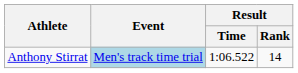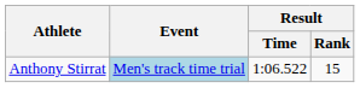 <table class=wikitable style="font-size:90%">
 <tr>
 <th rowspan=2>Athlete</th>
 <th rowspan=2>Event</th>
 <th colspan=2>Result</th>
 </tr>
 <tr>
 <th>Time</th>
 <th>Rank</th>
 </tr>
 <tr style="text-align:center;">
 <td style="text-align:left;"><a href='#'>Anthony Stirrat</a></td>
 <td style="background: lightblue; text-align:left;"><a href='#'>Men's track time trial</a></td>
 <td>1:06.522</td>
-<td>14</td>
+<td>15</td>
 </tr>
 </table>
